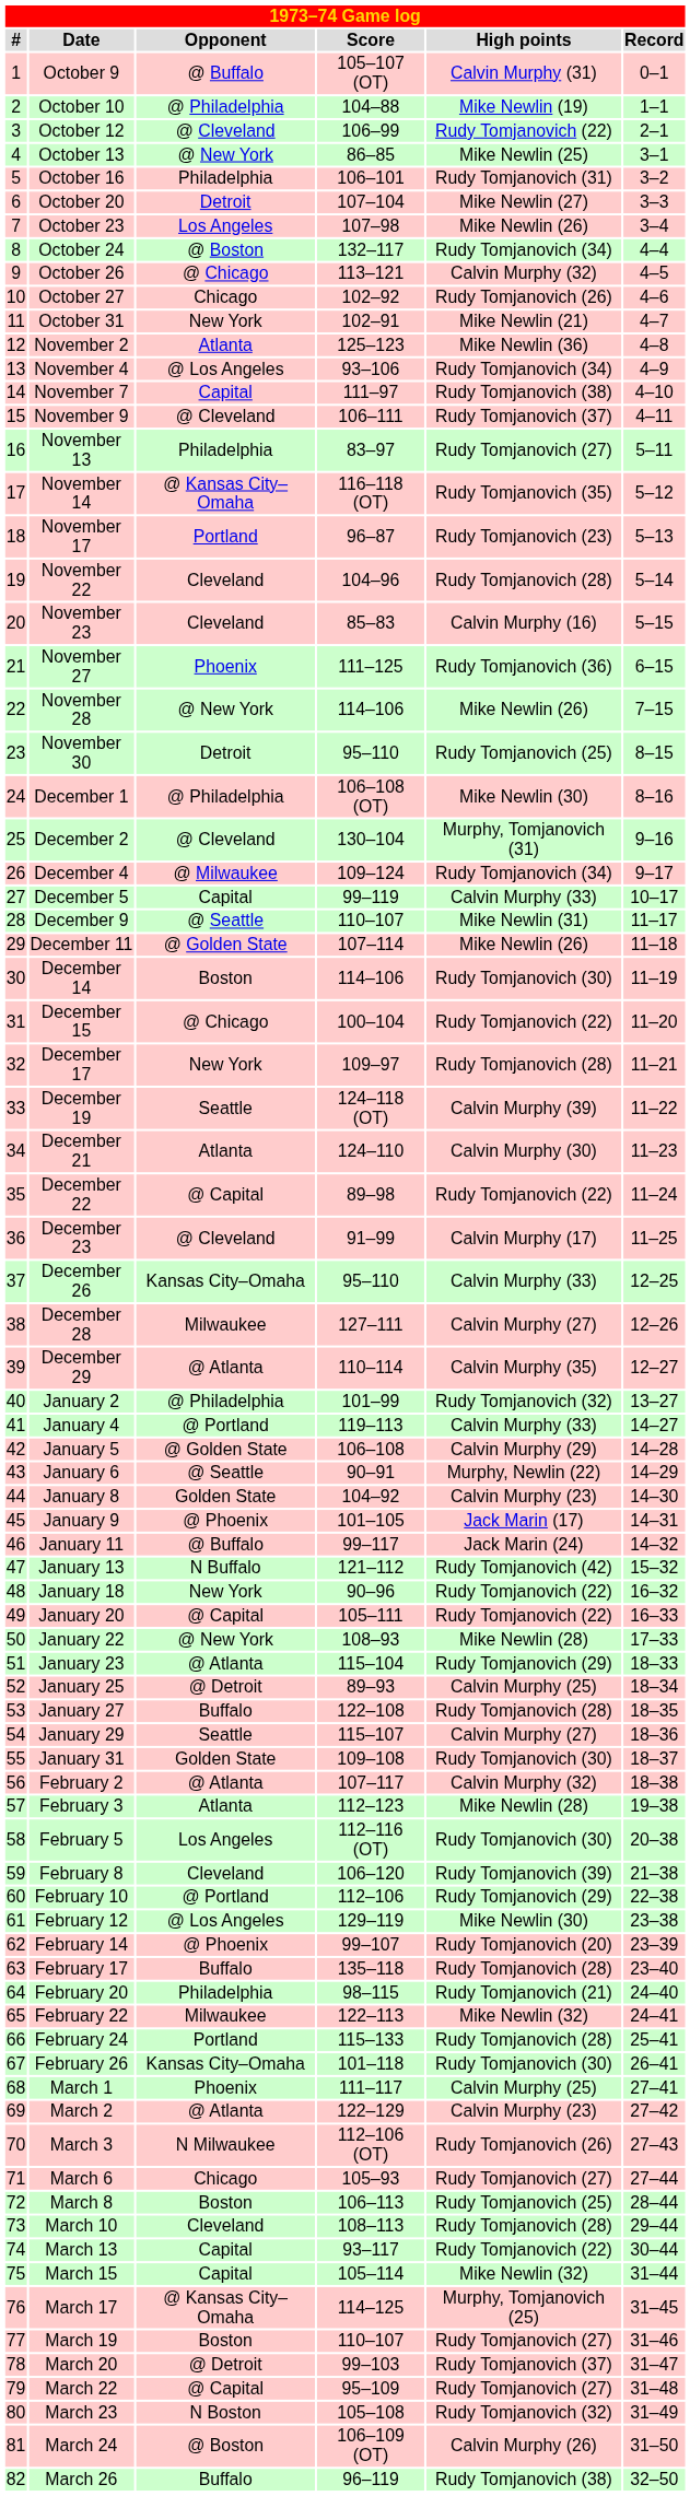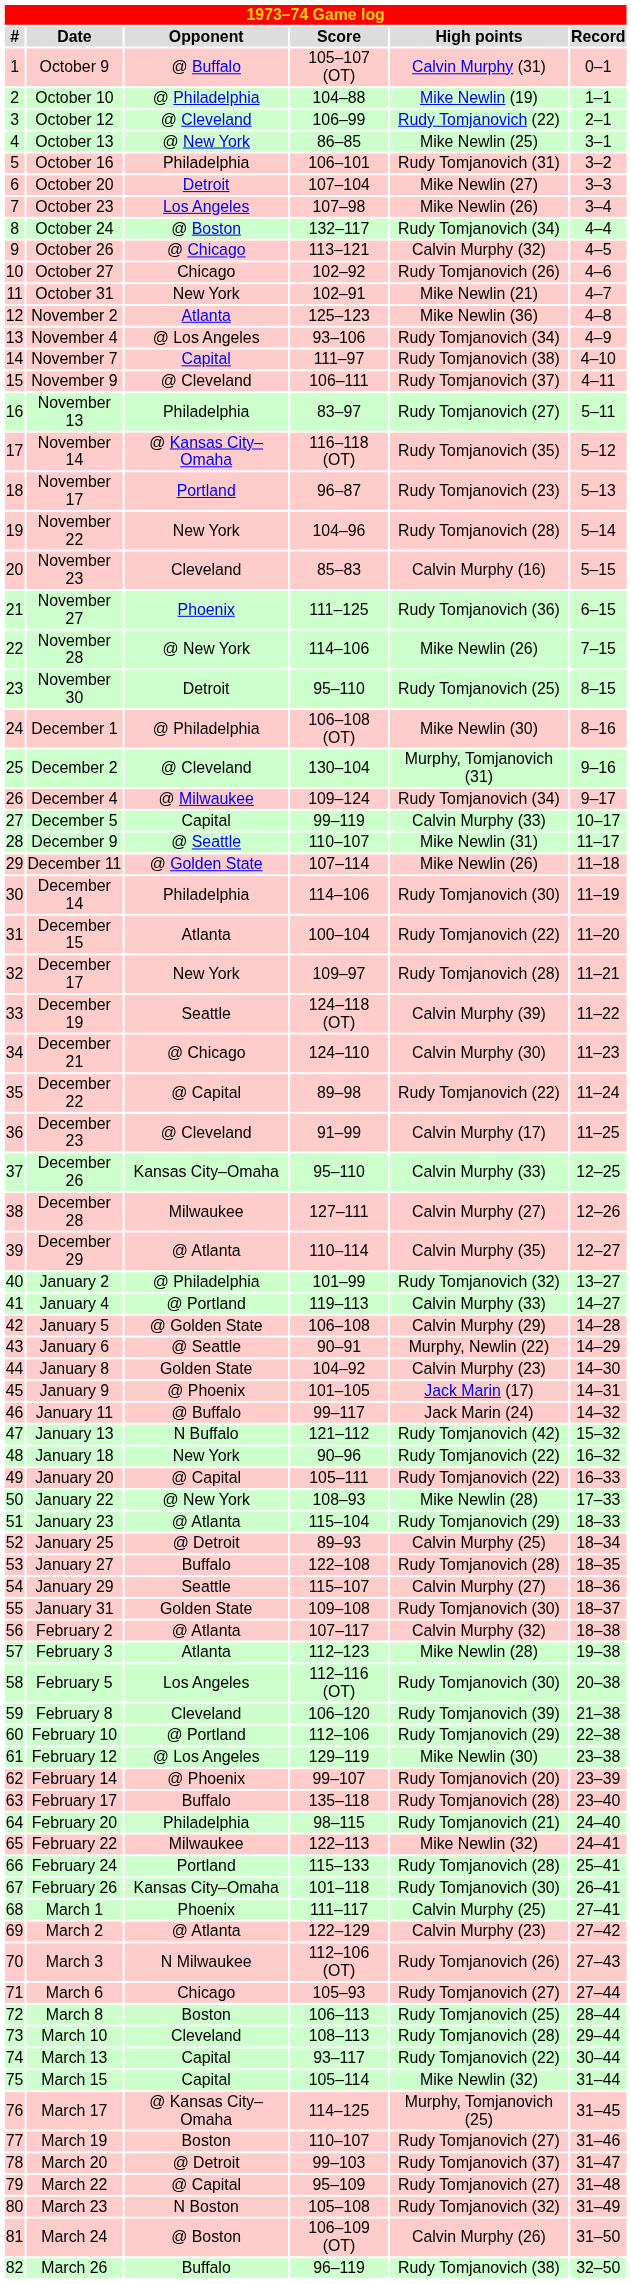 <table class="toccolours collapsible" width=50% style="clear:both; margin:1.5em auto; text-align:center">
 <tr>
 <th colspan=11 style="background:#FF0000; color:#FFD700;">1973–74 Game log</th>
 </tr>
 <tr align="center" bgcolor="#dddddd">
 <td><strong>#</strong></td>
 <td><strong>Date</strong></td>
 <td><strong>Opponent</strong></td>
 <td><strong>Score</strong></td>
 <td><strong>High points</strong></td>
 <td><strong>Record</strong></td>
 </tr>
 <tr align="center" bgcolor="ffcccc">
 <td>1</td>
 <td>October 9</td>
 <td>@ <a href='#'>Buffalo</a></td>
 <td>105–107 (OT)</td>
 <td><a href='#'>Calvin Murphy</a> (31)</td>
 <td>0–1</td>
 </tr>
 <tr align="center" bgcolor="ccffcc">
 <td>2</td>
 <td>October 10</td>
 <td>@ <a href='#'>Philadelphia</a></td>
 <td>104–88</td>
 <td><a href='#'>Mike Newlin</a> (19)</td>
 <td>1–1</td>
 </tr>
 <tr align="center" bgcolor="ccffcc">
 <td>3</td>
 <td>October 12</td>
 <td>@ <a href='#'>Cleveland</a></td>
 <td>106–99</td>
 <td><a href='#'>Rudy Tomjanovich</a> (22)</td>
 <td>2–1</td>
 </tr>
 <tr align="center" bgcolor="ccffcc">
 <td>4</td>
 <td>October 13</td>
 <td>@ <a href='#'>New York</a></td>
 <td>86–85</td>
 <td>Mike Newlin (25)</td>
 <td>3–1</td>
 </tr>
 <tr align="center" bgcolor="ffcccc">
 <td>5</td>
 <td>October 16</td>
 <td>Philadelphia</td>
 <td>106–101</td>
 <td>Rudy Tomjanovich (31)</td>
 <td>3–2</td>
 </tr>
 <tr align="center" bgcolor="ffcccc">
 <td>6</td>
 <td>October 20</td>
 <td><a href='#'>Detroit</a></td>
 <td>107–104</td>
 <td>Mike Newlin (27)</td>
 <td>3–3</td>
 </tr>
 <tr align="center" bgcolor="ffcccc">
 <td>7</td>
 <td>October 23</td>
 <td><a href='#'>Los Angeles</a></td>
 <td>107–98</td>
 <td>Mike Newlin (26)</td>
 <td>3–4</td>
 </tr>
 <tr align="center" bgcolor="ccffcc">
 <td>8</td>
 <td>October 24</td>
 <td>@ <a href='#'>Boston</a></td>
 <td>132–117</td>
 <td>Rudy Tomjanovich (34)</td>
 <td>4–4</td>
 </tr>
 <tr align="center" bgcolor="ffcccc">
 <td>9</td>
 <td>October 26</td>
 <td>@ <a href='#'>Chicago</a></td>
 <td>113–121</td>
 <td>Calvin Murphy (32)</td>
 <td>4–5</td>
 </tr>
 <tr align="center" bgcolor="ffcccc">
 <td>10</td>
 <td>October 27</td>
 <td>Chicago</td>
 <td>102–92</td>
 <td>Rudy Tomjanovich (26)</td>
 <td>4–6</td>
 </tr>
 <tr align="center" bgcolor="ffcccc">
 <td>11</td>
 <td>October 31</td>
 <td>New York</td>
 <td>102–91</td>
 <td>Mike Newlin (21)</td>
 <td>4–7</td>
 </tr>
 <tr align="center" bgcolor="ffcccc">
 <td>12</td>
 <td>November 2</td>
 <td><a href='#'>Atlanta</a></td>
 <td>125–123</td>
 <td>Mike Newlin (36)</td>
 <td>4–8</td>
 </tr>
 <tr align="center" bgcolor="ffcccc">
 <td>13</td>
 <td>November 4</td>
 <td>@ Los Angeles</td>
 <td>93–106</td>
 <td>Rudy Tomjanovich (34)</td>
 <td>4–9</td>
 </tr>
 <tr align="center" bgcolor="ffcccc">
 <td>14</td>
 <td>November 7</td>
 <td><a href='#'>Capital</a></td>
 <td>111–97</td>
 <td>Rudy Tomjanovich (38)</td>
 <td>4–10</td>
 </tr>
 <tr align="center" bgcolor="ffcccc">
 <td>15</td>
 <td>November 9</td>
 <td>@ Cleveland</td>
 <td>106–111</td>
 <td>Rudy Tomjanovich (37)</td>
 <td>4–11</td>
 </tr>
 <tr align="center" bgcolor="ccffcc">
 <td>16</td>
 <td>November 13</td>
 <td>Philadelphia</td>
 <td>83–97</td>
 <td>Rudy Tomjanovich (27)</td>
 <td>5–11</td>
 </tr>
 <tr align="center" bgcolor="ffcccc">
 <td>17</td>
 <td>November 14</td>
 <td>@ <a href='#'>Kansas City–Omaha</a></td>
 <td>116–118 (OT)</td>
 <td>Rudy Tomjanovich (35)</td>
 <td>5–12</td>
 </tr>
 <tr align="center" bgcolor="ffcccc">
 <td>18</td>
 <td>November 17</td>
 <td><a href='#'>Portland</a></td>
 <td>96–87</td>
 <td>Rudy Tomjanovich (23)</td>
 <td>5–13</td>
 </tr>
 <tr align="center" bgcolor="ffcccc">
 <td>19</td>
 <td>November 22</td>
-<td>Cleveland</td>
+<td>New York</td>
 <td>104–96</td>
 <td>Rudy Tomjanovich (28)</td>
 <td>5–14</td>
 </tr>
 <tr align="center" bgcolor="ffcccc">
 <td>20</td>
 <td>November 23</td>
 <td>Cleveland</td>
 <td>85–83</td>
 <td>Calvin Murphy (16)</td>
 <td>5–15</td>
 </tr>
 <tr align="center" bgcolor="ccffcc">
 <td>21</td>
 <td>November 27</td>
 <td><a href='#'>Phoenix</a></td>
 <td>111–125</td>
 <td>Rudy Tomjanovich (36)</td>
 <td>6–15</td>
 </tr>
 <tr align="center" bgcolor="ccffcc">
 <td>22</td>
 <td>November 28</td>
 <td>@ New York</td>
 <td>114–106</td>
 <td>Mike Newlin (26)</td>
 <td>7–15</td>
 </tr>
 <tr align="center" bgcolor="ccffcc">
 <td>23</td>
 <td>November 30</td>
 <td>Detroit</td>
 <td>95–110</td>
 <td>Rudy Tomjanovich (25)</td>
 <td>8–15</td>
 </tr>
 <tr align="center" bgcolor="ffcccc">
 <td>24</td>
 <td>December 1</td>
 <td>@ Philadelphia</td>
 <td>106–108 (OT)</td>
 <td>Mike Newlin (30)</td>
 <td>8–16</td>
 </tr>
 <tr align="center" bgcolor="ccffcc">
 <td>25</td>
 <td>December 2</td>
 <td>@ Cleveland</td>
 <td>130–104</td>
 <td>Murphy, Tomjanovich (31)</td>
 <td>9–16</td>
 </tr>
 <tr align="center" bgcolor="ffcccc">
 <td>26</td>
 <td>December 4</td>
 <td>@ <a href='#'>Milwaukee</a></td>
 <td>109–124</td>
 <td>Rudy Tomjanovich (34)</td>
 <td>9–17</td>
 </tr>
 <tr align="center" bgcolor="ccffcc">
 <td>27</td>
 <td>December 5</td>
 <td>Capital</td>
 <td>99–119</td>
 <td>Calvin Murphy (33)</td>
 <td>10–17</td>
 </tr>
 <tr align="center" bgcolor="ccffcc">
 <td>28</td>
 <td>December 9</td>
 <td>@ <a href='#'>Seattle</a></td>
 <td>110–107</td>
 <td>Mike Newlin (31)</td>
 <td>11–17</td>
 </tr>
 <tr align="center" bgcolor="ffcccc">
 <td>29</td>
 <td>December 11</td>
 <td>@ <a href='#'>Golden State</a></td>
 <td>107–114</td>
 <td>Mike Newlin (26)</td>
 <td>11–18</td>
 </tr>
 <tr align="center" bgcolor="ffcccc">
 <td>30</td>
 <td>December 14</td>
-<td>Boston</td>
+<td>Philadelphia</td>
 <td>114–106</td>
 <td>Rudy Tomjanovich (30)</td>
 <td>11–19</td>
 </tr>
 <tr align="center" bgcolor="ffcccc">
 <td>31</td>
 <td>December 15</td>
-<td>@ Chicago</td>
+<td>Atlanta</td>
 <td>100–104</td>
 <td>Rudy Tomjanovich (22)</td>
 <td>11–20</td>
 </tr>
 <tr align="center" bgcolor="ffcccc">
 <td>32</td>
 <td>December 17</td>
 <td>New York</td>
 <td>109–97</td>
 <td>Rudy Tomjanovich (28)</td>
 <td>11–21</td>
 </tr>
 <tr align="center" bgcolor="ffcccc">
 <td>33</td>
 <td>December 19</td>
 <td>Seattle</td>
 <td>124–118 (OT)</td>
 <td>Calvin Murphy (39)</td>
 <td>11–22</td>
 </tr>
 <tr align="center" bgcolor="ffcccc">
 <td>34</td>
 <td>December 21</td>
-<td>Atlanta</td>
+<td>@ Chicago</td>
 <td>124–110</td>
 <td>Calvin Murphy (30)</td>
 <td>11–23</td>
 </tr>
 <tr align="center" bgcolor="ffcccc">
 <td>35</td>
 <td>December 22</td>
 <td>@ Capital</td>
 <td>89–98</td>
 <td>Rudy Tomjanovich (22)</td>
 <td>11–24</td>
 </tr>
 <tr align="center" bgcolor="ffcccc">
 <td>36</td>
 <td>December 23</td>
 <td>@ Cleveland</td>
 <td>91–99</td>
 <td>Calvin Murphy (17)</td>
 <td>11–25</td>
 </tr>
 <tr align="center" bgcolor="ccffcc">
 <td>37</td>
 <td>December 26</td>
 <td>Kansas City–Omaha</td>
 <td>95–110</td>
 <td>Calvin Murphy (33)</td>
 <td>12–25</td>
 </tr>
 <tr align="center" bgcolor="ffcccc">
 <td>38</td>
 <td>December 28</td>
 <td>Milwaukee</td>
 <td>127–111</td>
 <td>Calvin Murphy (27)</td>
 <td>12–26</td>
 </tr>
 <tr align="center" bgcolor="ffcccc">
 <td>39</td>
 <td>December 29</td>
 <td>@ Atlanta</td>
 <td>110–114</td>
 <td>Calvin Murphy (35)</td>
 <td>12–27</td>
 </tr>
 <tr align="center" bgcolor="ccffcc">
 <td>40</td>
 <td>January 2</td>
 <td>@ Philadelphia</td>
 <td>101–99</td>
 <td>Rudy Tomjanovich (32)</td>
 <td>13–27</td>
 </tr>
 <tr align="center" bgcolor="ccffcc">
 <td>41</td>
 <td>January 4</td>
 <td>@ Portland</td>
 <td>119–113</td>
 <td>Calvin Murphy (33)</td>
 <td>14–27</td>
 </tr>
 <tr align="center" bgcolor="ffcccc">
 <td>42</td>
 <td>January 5</td>
 <td>@ Golden State</td>
 <td>106–108</td>
 <td>Calvin Murphy (29)</td>
 <td>14–28</td>
 </tr>
 <tr align="center" bgcolor="ffcccc">
 <td>43</td>
 <td>January 6</td>
 <td>@ Seattle</td>
 <td>90–91</td>
 <td>Murphy, Newlin (22)</td>
 <td>14–29</td>
 </tr>
 <tr align="center" bgcolor="ffcccc">
 <td>44</td>
 <td>January 8</td>
 <td>Golden State</td>
 <td>104–92</td>
 <td>Calvin Murphy (23)</td>
 <td>14–30</td>
 </tr>
 <tr align="center" bgcolor="ffcccc">
 <td>45</td>
 <td>January 9</td>
 <td>@ Phoenix</td>
 <td>101–105</td>
 <td><a href='#'>Jack Marin</a> (17)</td>
 <td>14–31</td>
 </tr>
 <tr align="center" bgcolor="ffcccc">
 <td>46</td>
 <td>January 11</td>
 <td>@ Buffalo</td>
 <td>99–117</td>
 <td>Jack Marin (24)</td>
 <td>14–32</td>
 </tr>
 <tr align="center" bgcolor="ccffcc">
 <td>47</td>
 <td>January 13</td>
 <td>N Buffalo</td>
 <td>121–112</td>
 <td>Rudy Tomjanovich (42)</td>
 <td>15–32</td>
 </tr>
 <tr align="center" bgcolor="ccffcc">
 <td>48</td>
 <td>January 18</td>
 <td>New York</td>
 <td>90–96</td>
 <td>Rudy Tomjanovich (22)</td>
 <td>16–32</td>
 </tr>
 <tr align="center" bgcolor="ffcccc">
 <td>49</td>
 <td>January 20</td>
 <td>@ Capital</td>
 <td>105–111</td>
 <td>Rudy Tomjanovich (22)</td>
 <td>16–33</td>
 </tr>
 <tr align="center" bgcolor="ccffcc">
 <td>50</td>
 <td>January 22</td>
 <td>@ New York</td>
 <td>108–93</td>
 <td>Mike Newlin (28)</td>
 <td>17–33</td>
 </tr>
 <tr align="center" bgcolor="ccffcc">
 <td>51</td>
 <td>January 23</td>
 <td>@ Atlanta</td>
 <td>115–104</td>
 <td>Rudy Tomjanovich (29)</td>
 <td>18–33</td>
 </tr>
 <tr align="center" bgcolor="ffcccc">
 <td>52</td>
 <td>January 25</td>
 <td>@ Detroit</td>
 <td>89–93</td>
 <td>Calvin Murphy (25)</td>
 <td>18–34</td>
 </tr>
 <tr align="center" bgcolor="ffcccc">
 <td>53</td>
 <td>January 27</td>
 <td>Buffalo</td>
 <td>122–108</td>
 <td>Rudy Tomjanovich (28)</td>
 <td>18–35</td>
 </tr>
 <tr align="center" bgcolor="ffcccc">
 <td>54</td>
 <td>January 29</td>
 <td>Seattle</td>
 <td>115–107</td>
 <td>Calvin Murphy (27)</td>
 <td>18–36</td>
 </tr>
 <tr align="center" bgcolor="ffcccc">
 <td>55</td>
 <td>January 31</td>
 <td>Golden State</td>
 <td>109–108</td>
 <td>Rudy Tomjanovich (30)</td>
 <td>18–37</td>
 </tr>
 <tr align="center" bgcolor="ffcccc">
 <td>56</td>
 <td>February 2</td>
 <td>@ Atlanta</td>
 <td>107–117</td>
 <td>Calvin Murphy (32)</td>
 <td>18–38</td>
 </tr>
 <tr align="center" bgcolor="ccffcc">
 <td>57</td>
 <td>February 3</td>
 <td>Atlanta</td>
 <td>112–123</td>
 <td>Mike Newlin (28)</td>
 <td>19–38</td>
 </tr>
 <tr align="center" bgcolor="ccffcc">
 <td>58</td>
 <td>February 5</td>
 <td>Los Angeles</td>
 <td>112–116 (OT)</td>
 <td>Rudy Tomjanovich (30)</td>
 <td>20–38</td>
 </tr>
 <tr align="center" bgcolor="ccffcc">
 <td>59</td>
 <td>February 8</td>
 <td>Cleveland</td>
 <td>106–120</td>
 <td>Rudy Tomjanovich (39)</td>
 <td>21–38</td>
 </tr>
 <tr align="center" bgcolor="ccffcc">
 <td>60</td>
 <td>February 10</td>
 <td>@ Portland</td>
 <td>112–106</td>
 <td>Rudy Tomjanovich (29)</td>
 <td>22–38</td>
 </tr>
 <tr align="center" bgcolor="ccffcc">
 <td>61</td>
 <td>February 12</td>
 <td>@ Los Angeles</td>
 <td>129–119</td>
 <td>Mike Newlin (30)</td>
 <td>23–38</td>
 </tr>
 <tr align="center" bgcolor="ffcccc">
 <td>62</td>
 <td>February 14</td>
 <td>@ Phoenix</td>
 <td>99–107</td>
 <td>Rudy Tomjanovich (20)</td>
 <td>23–39</td>
 </tr>
 <tr align="center" bgcolor="ffcccc">
 <td>63</td>
 <td>February 17</td>
 <td>Buffalo</td>
 <td>135–118</td>
 <td>Rudy Tomjanovich (28)</td>
 <td>23–40</td>
 </tr>
 <tr align="center" bgcolor="ccffcc">
 <td>64</td>
 <td>February 20</td>
 <td>Philadelphia</td>
 <td>98–115</td>
 <td>Rudy Tomjanovich (21)</td>
 <td>24–40</td>
 </tr>
 <tr align="center" bgcolor="ffcccc">
 <td>65</td>
 <td>February 22</td>
 <td>Milwaukee</td>
 <td>122–113</td>
 <td>Mike Newlin (32)</td>
 <td>24–41</td>
 </tr>
 <tr align="center" bgcolor="ccffcc">
 <td>66</td>
 <td>February 24</td>
 <td>Portland</td>
 <td>115–133</td>
 <td>Rudy Tomjanovich (28)</td>
 <td>25–41</td>
 </tr>
 <tr align="center" bgcolor="ccffcc">
 <td>67</td>
 <td>February 26</td>
 <td>Kansas City–Omaha</td>
 <td>101–118</td>
 <td>Rudy Tomjanovich (30)</td>
 <td>26–41</td>
 </tr>
 <tr align="center" bgcolor="ccffcc">
 <td>68</td>
 <td>March 1</td>
 <td>Phoenix</td>
 <td>111–117</td>
 <td>Calvin Murphy (25)</td>
 <td>27–41</td>
 </tr>
 <tr align="center" bgcolor="ffcccc">
 <td>69</td>
 <td>March 2</td>
 <td>@ Atlanta</td>
 <td>122–129</td>
 <td>Calvin Murphy (23)</td>
 <td>27–42</td>
 </tr>
 <tr align="center" bgcolor="ffcccc">
 <td>70</td>
 <td>March 3</td>
 <td>N Milwaukee</td>
 <td>112–106 (OT)</td>
 <td>Rudy Tomjanovich (26)</td>
 <td>27–43</td>
 </tr>
 <tr align="center" bgcolor="ffcccc">
 <td>71</td>
 <td>March 6</td>
 <td>Chicago</td>
 <td>105–93</td>
 <td>Rudy Tomjanovich (27)</td>
 <td>27–44</td>
 </tr>
 <tr align="center" bgcolor="ccffcc">
 <td>72</td>
 <td>March 8</td>
 <td>Boston</td>
 <td>106–113</td>
 <td>Rudy Tomjanovich (25)</td>
 <td>28–44</td>
 </tr>
 <tr align="center" bgcolor="ccffcc">
 <td>73</td>
 <td>March 10</td>
 <td>Cleveland</td>
 <td>108–113</td>
 <td>Rudy Tomjanovich (28)</td>
 <td>29–44</td>
 </tr>
 <tr align="center" bgcolor="ccffcc">
 <td>74</td>
 <td>March 13</td>
 <td>Capital</td>
 <td>93–117</td>
 <td>Rudy Tomjanovich (22)</td>
 <td>30–44</td>
 </tr>
 <tr align="center" bgcolor="ccffcc">
 <td>75</td>
 <td>March 15</td>
 <td>Capital</td>
 <td>105–114</td>
 <td>Mike Newlin (32)</td>
 <td>31–44</td>
 </tr>
 <tr align="center" bgcolor="ffcccc">
 <td>76</td>
 <td>March 17</td>
 <td>@ Kansas City–Omaha</td>
 <td>114–125</td>
 <td>Murphy, Tomjanovich (25)</td>
 <td>31–45</td>
 </tr>
 <tr align="center" bgcolor="ffcccc">
 <td>77</td>
 <td>March 19</td>
 <td>Boston</td>
 <td>110–107</td>
 <td>Rudy Tomjanovich (27)</td>
 <td>31–46</td>
 </tr>
 <tr align="center" bgcolor="ffcccc">
 <td>78</td>
 <td>March 20</td>
 <td>@ Detroit</td>
 <td>99–103</td>
 <td>Rudy Tomjanovich (37)</td>
 <td>31–47</td>
 </tr>
 <tr align="center" bgcolor="ffcccc">
 <td>79</td>
 <td>March 22</td>
 <td>@ Capital</td>
 <td>95–109</td>
 <td>Rudy Tomjanovich (27)</td>
 <td>31–48</td>
 </tr>
 <tr align="center" bgcolor="ffcccc">
 <td>80</td>
 <td>March 23</td>
 <td>N Boston</td>
 <td>105–108</td>
 <td>Rudy Tomjanovich (32)</td>
 <td>31–49</td>
 </tr>
 <tr align="center" bgcolor="ffcccc">
 <td>81</td>
 <td>March 24</td>
 <td>@ Boston</td>
 <td>106–109 (OT)</td>
 <td>Calvin Murphy (26)</td>
 <td>31–50</td>
 </tr>
 <tr align="center" bgcolor="ccffcc">
 <td>82</td>
 <td>March 26</td>
 <td>Buffalo</td>
 <td>96–119</td>
 <td>Rudy Tomjanovich (38)</td>
 <td>32–50</td>
 </tr>
 </table>
